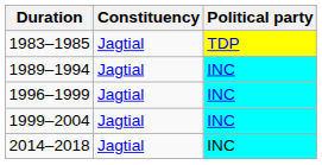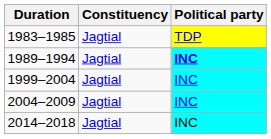 <table class="wikitable sortable">
 <tr>
 <th>Duration</th>
 <th>Constituency</th>
 <th>Political party</th>
 </tr>
 <tr>
 <td>1983–1985</td>
 <td><a href='#'>Jagtial</a></td>
 <td bgcolor="#FFFF00"><a href='#'>TDP</a></td>
 </tr>
 <tr>
 <td>1989–1994</td>
 <td><a href='#'>Jagtial</a></td>
-<td bgcolor="#00FFFF"><a href='#'>INC</a></td>
+<td bgcolor="#00FFFF"><strong><a href='#'>INC</a></strong></td>
 </tr>
 <tr>
-<td>1996–1999</td>
+<td>1999–2004</td>
 <td><a href='#'>Jagtial</a></td>
 <td bgcolor="#00FFFF"><a href='#'>INC</a></td>
 </tr>
 <tr>
-<td>1999–2004</td>
+<td>2004–2009</td>
 <td><a href='#'>Jagtial</a></td>
 <td bgcolor="#00FFFF"><a href='#'>INC</a></td>
 </tr>
 <tr>
 <td>2014–2018</td>
 <td><a href='#'>Jagtial</a></td>
 <td bgcolor="#00FFFF">INC</td>
 </tr>
 </table>
